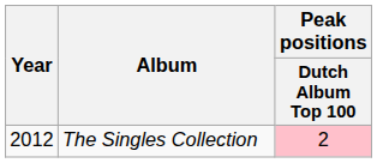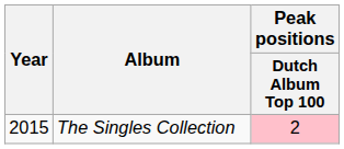 <table class="wikitable">
 <tr>
 <th rowspan="2" style="text-align:center; width:10px;">Year</th>
 <th rowspan="2" style="text-align:center; width:170px;">Album</th>
 <th style="text-align:center; width:20px;">Peak positions</th>
 </tr>
 <tr>
 <th scope="col" style="width:3em;font-size:90%;">Dutch<br>Album Top 100<br></th>
 </tr>
 <tr>
-<td style="text-align:center;">2012</td>
+<td style="text-align:center;">2015</td>
 <td><em>The Singles Collection</em></td>
 <td style="background: pink; text-align:center;">2</td>
 </tr>
 </table>
